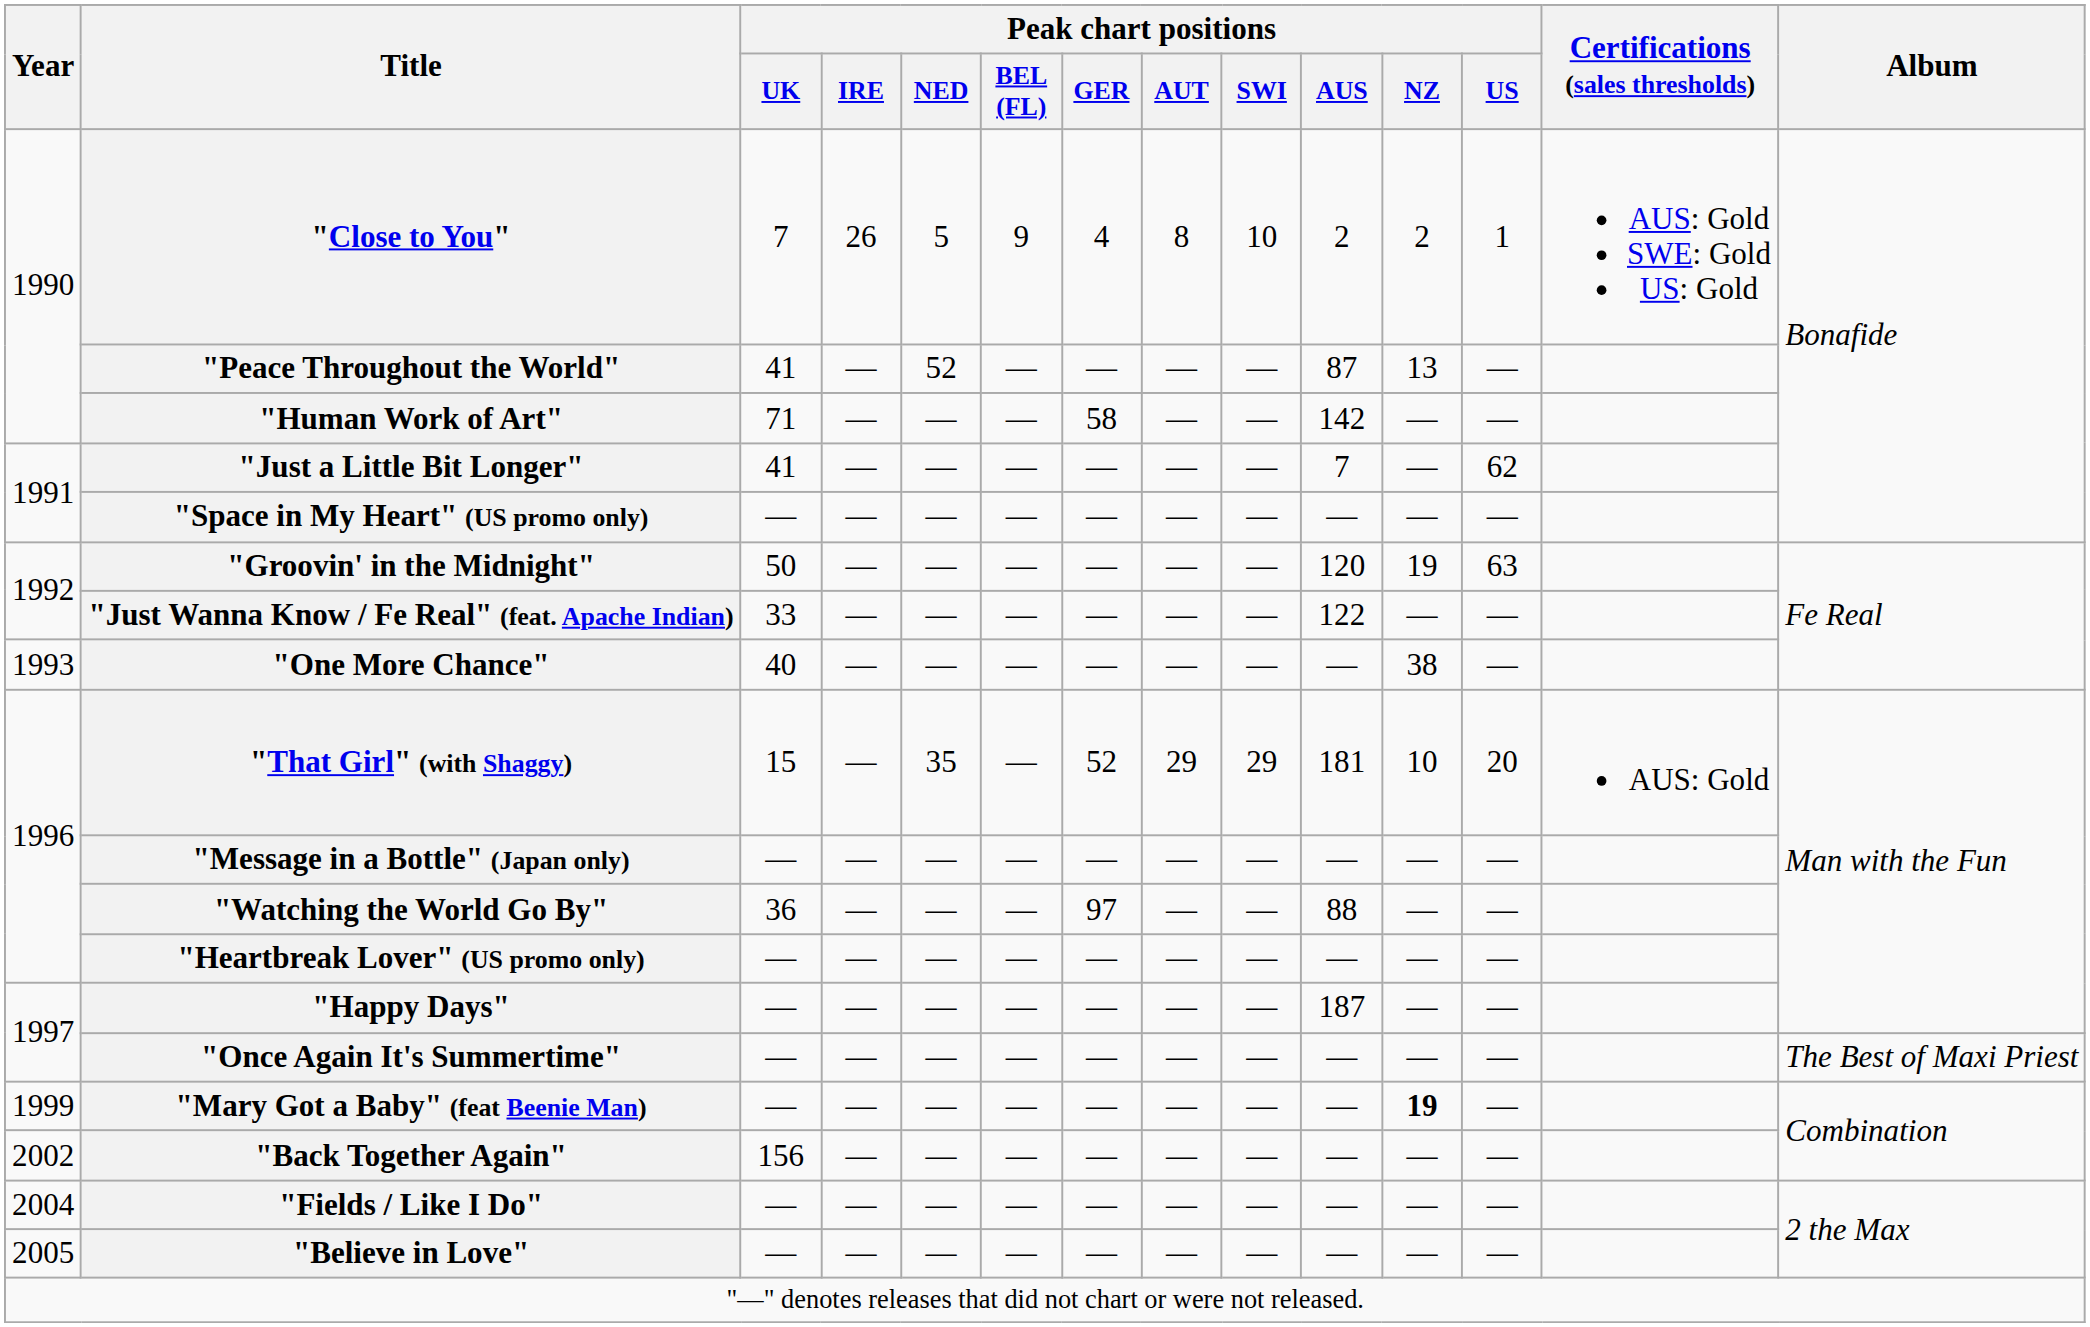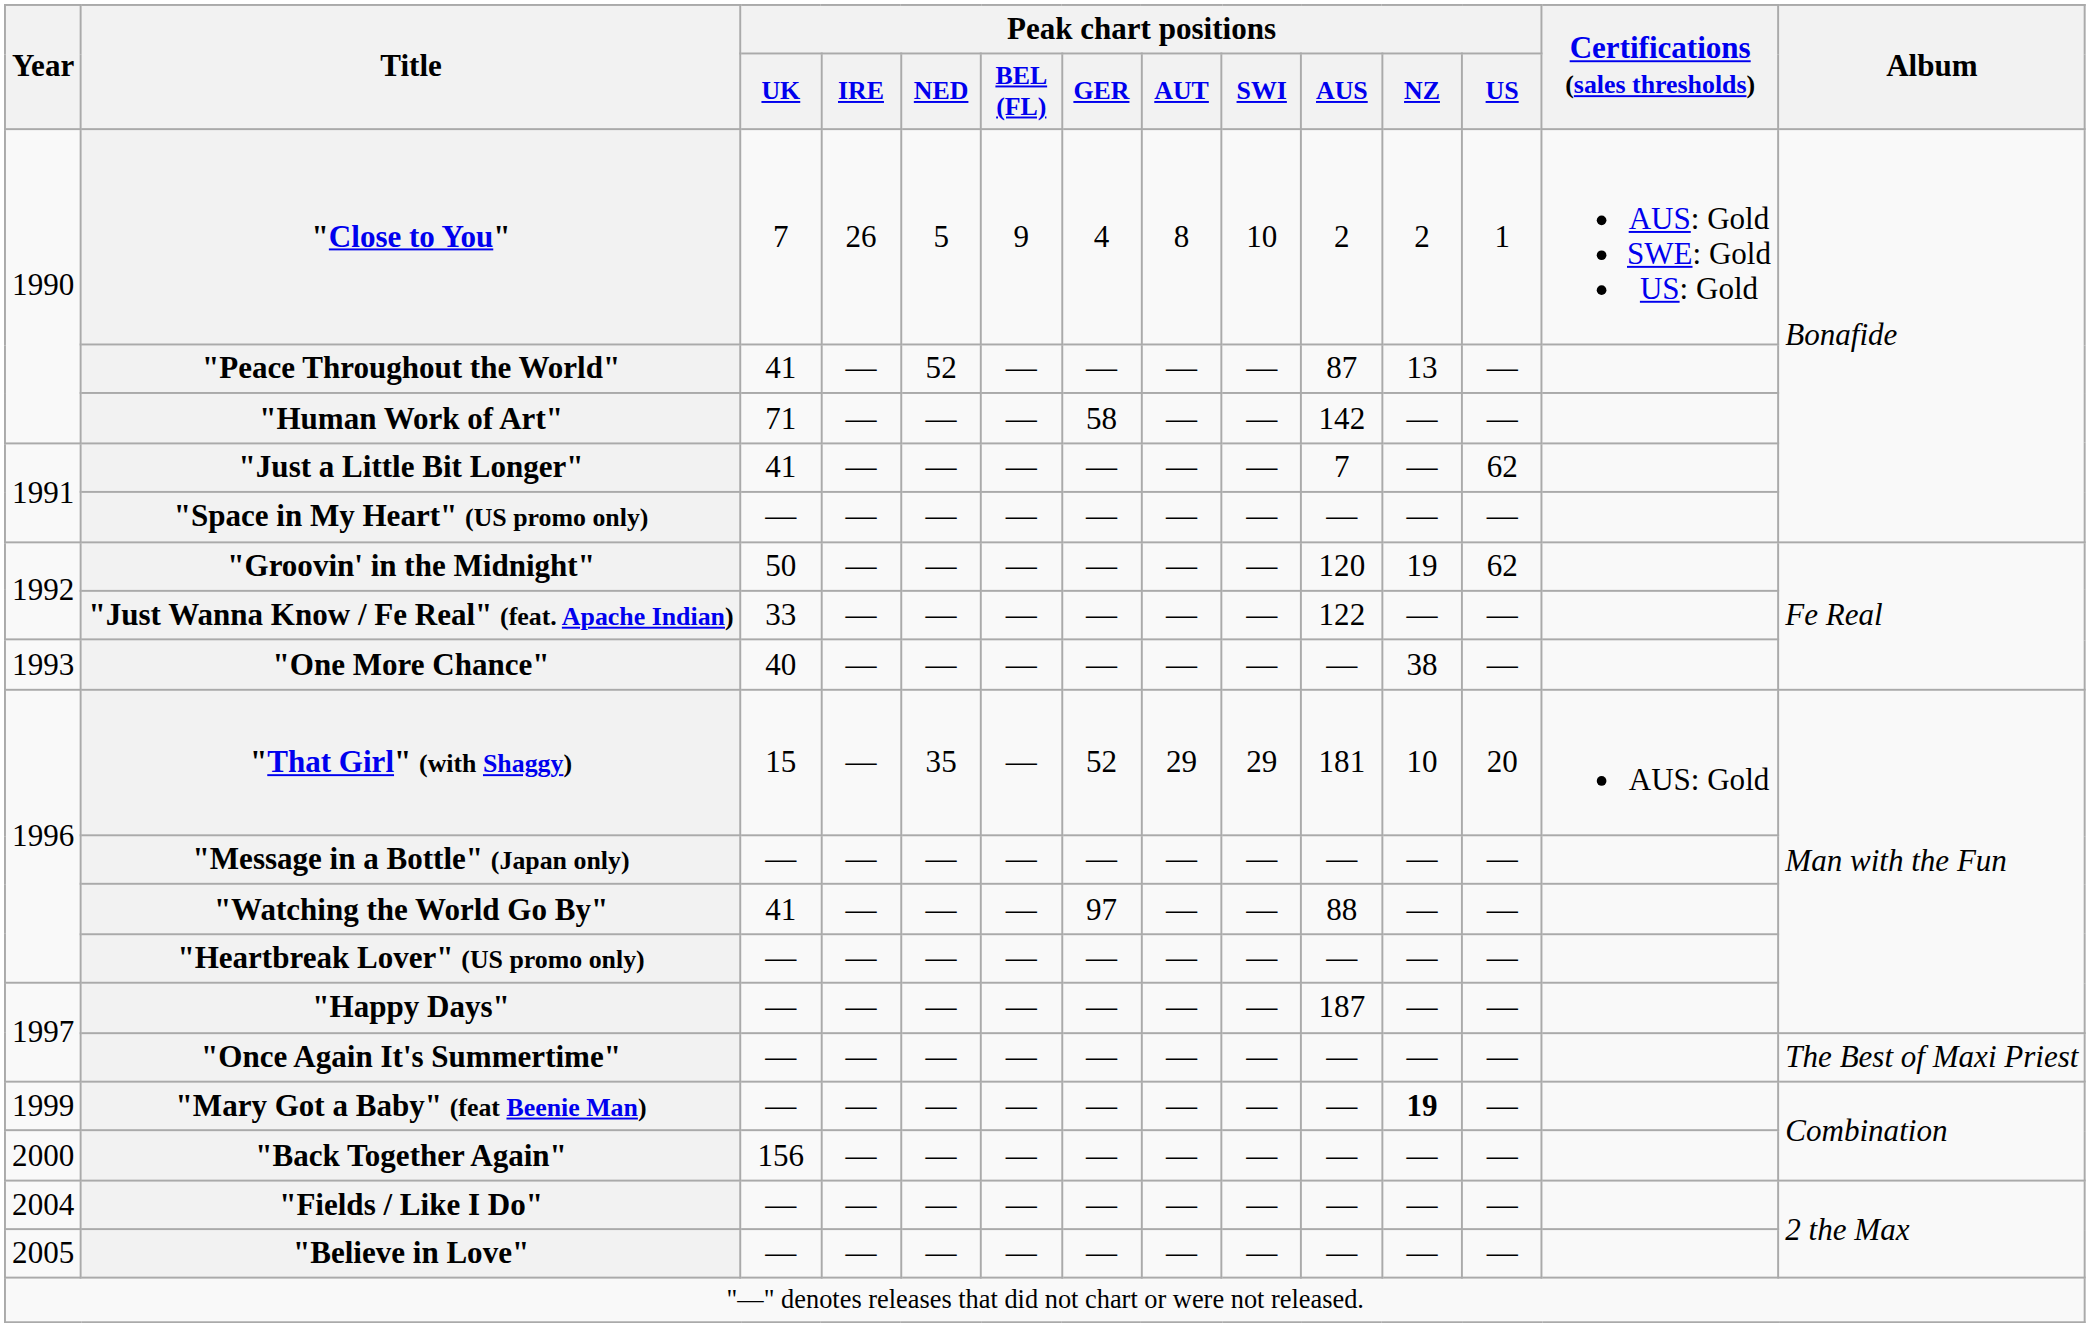 <table class="wikitable plainrowheaders" style="text-align:center;">
 <tr>
 <th rowspan="2">Year</th>
 <th rowspan="2">Title</th>
 <th colspan="10">Peak chart positions</th>
 <th rowspan="2"><a href='#'>Certifications</a><br><small>(<a href='#'>sales thresholds</a>)</small></th>
 <th rowspan="2">Album</th>
 </tr>
 <tr style="font-size:smaller;">
 <th width="35"><a href='#'>UK</a><br></th>
 <th width="35"><a href='#'>IRE</a><br></th>
 <th width="35"><a href='#'>NED</a><br></th>
 <th width="35"><a href='#'>BEL<br>(FL)</a><br></th>
 <th width="35"><a href='#'>GER</a><br></th>
 <th width="35"><a href='#'>AUT</a><br></th>
 <th width="35"><a href='#'>SWI</a><br></th>
 <th width="35"><a href='#'>AUS</a><br></th>
 <th width="35"><a href='#'>NZ</a><br></th>
 <th width="35"><a href='#'>US</a><br></th>
 </tr>
 <tr>
 <td rowspan="3">1990</td>
 <th scope="row">"<a href='#'>Close to You</a>"</th>
 <td>7</td>
 <td>26</td>
 <td>5</td>
 <td>9</td>
 <td>4</td>
 <td>8</td>
 <td>10</td>
 <td>2</td>
 <td>2</td>
 <td>1</td>
 <td><br><ul><li><a href='#'>AUS</a>: Gold</li><li><a href='#'>SWE</a>: Gold</li><li><a href='#'>US</a>: Gold</li></ul></td>
 <td align="left" rowspan="5"><em>Bonafide</em></td>
 </tr>
 <tr>
 <th scope="row">"Peace Throughout the World"</th>
 <td>41</td>
 <td>—</td>
 <td>52</td>
 <td>—</td>
 <td>—</td>
 <td>—</td>
 <td>—</td>
 <td>87</td>
 <td>13</td>
 <td>—</td>
 <td></td>
 </tr>
 <tr>
 <th scope="row">"Human Work of Art"</th>
 <td>71</td>
 <td>—</td>
 <td>—</td>
 <td>—</td>
 <td>58</td>
 <td>—</td>
 <td>—</td>
 <td>142</td>
 <td>—</td>
 <td>—</td>
 <td></td>
 </tr>
 <tr>
 <td rowspan="2">1991</td>
 <th scope="row">"Just a Little Bit Longer"</th>
 <td>41</td>
 <td>—</td>
 <td>—</td>
 <td>—</td>
 <td>—</td>
 <td>—</td>
 <td>—</td>
 <td>7</td>
 <td>—</td>
 <td>62</td>
 <td></td>
 </tr>
 <tr>
 <th scope="row">"Space in My Heart" <small>(US promo only)</small></th>
 <td>—</td>
 <td>—</td>
 <td>—</td>
 <td>—</td>
 <td>—</td>
 <td>—</td>
 <td>—</td>
 <td>—</td>
 <td>—</td>
 <td>—</td>
 <td></td>
 </tr>
 <tr>
 <td align="left" rowspan="2">1992</td>
 <th scope="row">"Groovin' in the Midnight"</th>
 <td>50</td>
 <td>—</td>
 <td>—</td>
 <td>—</td>
 <td>—</td>
 <td>—</td>
 <td>—</td>
 <td>120</td>
 <td>19</td>
-<td>63</td>
+<td>62</td>
 <td></td>
 <td align="left" rowspan="3"><em>Fe Real</em></td>
 </tr>
 <tr>
 <th scope="row">"Just Wanna Know / Fe Real" <small>(feat. <a href='#'>Apache Indian</a>)</small></th>
 <td>33</td>
 <td>—</td>
 <td>—</td>
 <td>—</td>
 <td>—</td>
 <td>—</td>
 <td>—</td>
 <td>122</td>
 <td>—</td>
 <td>—</td>
 <td></td>
 </tr>
 <tr>
 <td>1993</td>
 <th scope="row">"One More Chance"</th>
 <td>40</td>
 <td>—</td>
 <td>—</td>
 <td>—</td>
 <td>—</td>
 <td>—</td>
 <td>—</td>
 <td>—</td>
 <td>38</td>
 <td>—</td>
 <td></td>
 </tr>
 <tr>
 <td rowspan="4">1996</td>
 <th scope="row">"<a href='#'>That Girl</a>" <small>(with <a href='#'>Shaggy</a>)</small></th>
 <td>15</td>
 <td>—</td>
 <td>35</td>
 <td>—</td>
 <td>52</td>
 <td>29</td>
 <td>29</td>
 <td>181</td>
 <td>10</td>
 <td>20</td>
 <td><br><ul><li>AUS: Gold</li></ul></td>
 <td align="left" rowspan="5"><em>Man with the Fun</em></td>
 </tr>
 <tr>
 <th scope="row">"Message in a Bottle" <small>(Japan only)</small></th>
 <td>—</td>
 <td>—</td>
 <td>—</td>
 <td>—</td>
 <td>—</td>
 <td>—</td>
 <td>—</td>
 <td>—</td>
 <td>—</td>
 <td>—</td>
 <td></td>
 </tr>
 <tr>
 <th scope="row">"Watching the World Go By"</th>
-<td>36</td>
+<td>41</td>
 <td>—</td>
 <td>—</td>
 <td>—</td>
 <td>97</td>
 <td>—</td>
 <td>—</td>
 <td>88</td>
 <td>—</td>
 <td>—</td>
 <td></td>
 </tr>
 <tr>
 <th scope="row">"Heartbreak Lover" <small>(US promo only)</small></th>
 <td>—</td>
 <td>—</td>
 <td>—</td>
 <td>—</td>
 <td>—</td>
 <td>—</td>
 <td>—</td>
 <td>—</td>
 <td>—</td>
 <td>—</td>
 <td></td>
 </tr>
 <tr>
 <td rowspan="2">1997</td>
 <th scope="row">"Happy Days"</th>
 <td>—</td>
 <td>—</td>
 <td>—</td>
 <td>—</td>
 <td>—</td>
 <td>—</td>
 <td>—</td>
 <td>187</td>
 <td>—</td>
 <td>—</td>
 <td></td>
 </tr>
 <tr>
 <th scope="row">"Once Again It's Summertime"</th>
 <td>—</td>
 <td>—</td>
 <td>—</td>
 <td>—</td>
 <td>—</td>
 <td>—</td>
 <td>—</td>
 <td>—</td>
 <td>—</td>
 <td>—</td>
 <td></td>
 <td><em>The Best of Maxi Priest</em></td>
 </tr>
 <tr>
 <td>1999</td>
 <th scope="row">"Mary Got a Baby" <small>(feat <a href='#'>Beenie Man</a>)</small></th>
 <td>—</td>
 <td>—</td>
 <td>—</td>
 <td>—</td>
 <td>—</td>
 <td>—</td>
 <td>—</td>
 <td>—</td>
 <td><strong>19</strong></td>
 <td>—</td>
 <td></td>
 <td align="left" rowspan="2"><em>Combination</em></td>
 </tr>
 <tr>
-<td>2002</td>
+<td>2000</td>
 <th scope="row">"Back Together Again"</th>
 <td>156</td>
 <td>—</td>
 <td>—</td>
 <td>—</td>
 <td>—</td>
 <td>—</td>
 <td>—</td>
 <td>—</td>
 <td>—</td>
 <td>—</td>
 <td></td>
 </tr>
 <tr>
 <td>2004</td>
 <th scope="row">"Fields / Like I Do"</th>
 <td>—</td>
 <td>—</td>
 <td>—</td>
 <td>—</td>
 <td>—</td>
 <td>—</td>
 <td>—</td>
 <td>—</td>
 <td>—</td>
 <td>—</td>
 <td></td>
 <td align="left" rowspan="2"><em>2 the Max</em></td>
 </tr>
 <tr>
 <td>2005</td>
 <th scope="row">"Believe in Love"</th>
 <td>—</td>
 <td>—</td>
 <td>—</td>
 <td>—</td>
 <td>—</td>
 <td>—</td>
 <td>—</td>
 <td>—</td>
 <td>—</td>
 <td>—</td>
 <td></td>
 </tr>
 <tr>
 <td align="center" colspan="20" style="font-size:85%">"—" denotes releases that did not chart or were not released.</td>
 </tr>
 </table>
